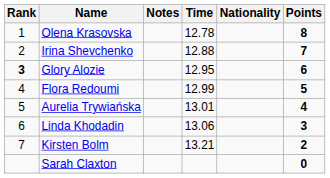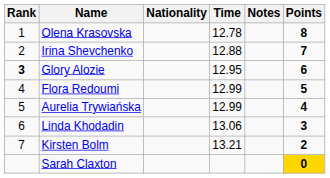 <table class="wikitable sortable" style="text-align:center">
 <tr>
 <th>Rank</th>
 <th>Name</th>
+<th>Nationality</th>
+<th>Time</th>
 <th>Notes</th>
-<th>Time</th>
-<th>Nationality</th>
 <th>Points</th>
 </tr>
 <tr>
 <td>1</td>
 <td align=left><a href='#'>Olena Krasovska</a></td>
+<td align=left></td>
+<td>12.78</td>
 <td></td>
-<td>12.78</td>
-<td align=left></td>
 <td><strong>8</strong></td>
 </tr>
 <tr>
 <td>2</td>
 <td align=left><a href='#'>Irina Shevchenko</a></td>
+<td align=left></td>
+<td>12.88</td>
 <td></td>
-<td>12.88</td>
-<td align=left></td>
 <td><strong>7</strong></td>
 </tr>
 <tr>
 <td><strong>3</strong></td>
 <td align=left><a href='#'>Glory Alozie</a></td>
+<td align=left></td>
+<td>12.95</td>
 <td></td>
-<td>12.95</td>
-<td align=left></td>
 <td><strong>6</strong></td>
 </tr>
 <tr>
 <td>4</td>
 <td align=left><a href='#'>Flora Redoumi</a></td>
+<td align=left></td>
+<td>12.99</td>
 <td></td>
-<td>12.99</td>
-<td align=left></td>
 <td><strong>5</strong></td>
 </tr>
 <tr>
 <td>5</td>
 <td align=left><a href='#'>Aurelia Trywiańska</a></td>
+<td align=left></td>
+<td>12.99</td>
 <td></td>
-<td>13.01</td>
-<td align=left></td>
 <td><strong>4</strong></td>
 </tr>
 <tr>
 <td>6</td>
 <td align=left><a href='#'>Linda Khodadin</a></td>
+<td align=left></td>
+<td>13.06</td>
 <td></td>
-<td>13.06</td>
-<td align=left></td>
 <td><strong>3</strong></td>
 </tr>
 <tr>
 <td>7</td>
 <td align=left><a href='#'>Kirsten Bolm</a></td>
+<td align=left></td>
+<td>13.21</td>
 <td></td>
-<td>13.21</td>
-<td align=left></td>
 <td><strong>2</strong></td>
 </tr>
 <tr>
 <td></td>
 <td align=left><a href='#'>Sarah Claxton</a></td>
+<td align=left></td>
 <td></td>
 <td></td>
-<td align=left></td>
-<td><strong>0</strong></td>
+<td style="background: gold;"><strong>0</strong></td>
 </tr>
 </table>
